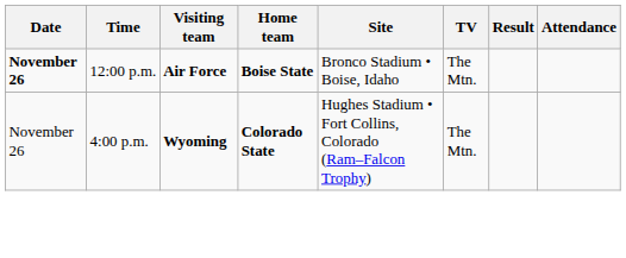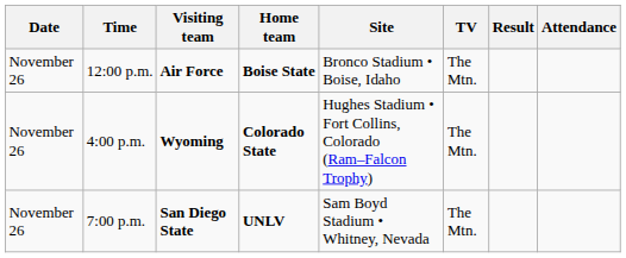 <table class="wikitable" style="font-size:95%;">
 <tr>
 <th>Date</th>
 <th>Time</th>
 <th>Visiting team</th>
 <th>Home team</th>
 <th>Site</th>
 <th>TV</th>
 <th>Result</th>
 <th>Attendance</th>
 </tr>
 <tr style=>
-<td><strong>November 26</strong></td>
+<td>November 26</td>
 <td>12:00 p.m.</td>
 <td><strong>Air Force</strong></td>
 <td><strong>Boise State</strong></td>
 <td>Bronco Stadium • Boise, Idaho</td>
 <td>The Mtn.</td>
 <td></td>
 <td></td>
 </tr>
 <tr style=>
 <td>November 26</td>
 <td>4:00 p.m.</td>
 <td><strong>Wyoming</strong></td>
 <td><strong>Colorado State</strong></td>
 <td>Hughes Stadium • Fort Collins, Colorado<br>(<a href='#'>Ram–Falcon Trophy</a>)</td>
 <td>The Mtn.</td>
 <td></td>
 <td></td>
 </tr>
+<tr style=>
+<td>November 26</td>
+<td>7:00 p.m.</td>
+<td><strong>San Diego State</strong></td>
+<td><strong>UNLV</strong></td>
+<td>Sam Boyd Stadium • Whitney, Nevada</td>
+<td>The Mtn.</td>
+<td></td>
+<td></td>
+</tr>
 </table>
